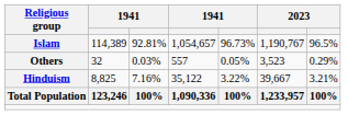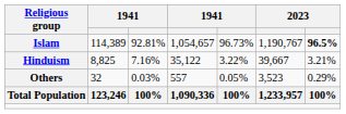 <table class="wikitable sortable">
 <tr>
 <th rowspan="2"><a href='#'>Religious</a><br>group</th>
 <th colspan="2">1941</th>
 <th colspan="2">1941</th>
 <th colspan="2">2023</th>
 </tr>
 <tr>
 <th><a href='#'></a></th>
 <th></th>
 <th></th>
 <th></th>
 <th></th>
 <th></th>
 </tr>
 <tr>
 <th><a href='#'>Islam</a> </th>
 <td>114,389</td>
 <td>92.81%</td>
 <td>1,054,657</td>
 <td>96.73%</td>
 <td>1,190,767</td>
-<td>96.5%</td>
+<td><strong>96.5%</strong></td>
+</tr>
+<tr>
+<th><a href='#'>Hinduism</a> </th>
+<td>8,825</td>
+<td>7.16%</td>
+<td>35,122</td>
+<td>3.22%</td>
+<td>39,667</td>
+<td>3.21%</td>
 </tr>
 <tr>
 <th>Others </th>
 <td>32</td>
 <td>0.03%</td>
 <td>557</td>
 <td>0.05%</td>
 <td>3,523</td>
 <td>0.29%</td>
-</tr>
-<tr>
-<th><a href='#'>Hinduism</a> </th>
-<td>8,825</td>
-<td>7.16%</td>
-<td>35,122</td>
-<td>3.22%</td>
-<td>39,667</td>
-<td>3.21%</td>
 </tr>
 <tr>
 <th>Total Population</th>
 <th>123,246</th>
 <th>100%</th>
 <th>1,090,336</th>
 <th>100%</th>
 <th>1,233,957</th>
 <th>100%</th>
 </tr>
 <tr class="sortbottom">
 <td colspan="7"></td>
 </tr>
 </table>
